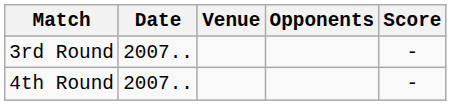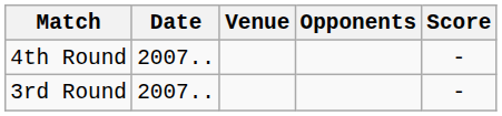 <table class="wikitable" style="text-align:center;">
 <tr>
 <th>Match</th>
 <th>Date</th>
 <th>Venue</th>
 <th>Opponents</th>
 <th>Score</th>
 </tr>
 <tr>
+<td>4th Round</td>
+<td>2007..</td>
+<td><a href='#'></a></td>
+<td><a href='#'></a></td>
+<td>-</td>
+</tr>
+<tr>
 <td>3rd Round</td>
 <td>2007..</td>
 <td><a href='#'></a></td>
 <td><a href='#'></a></td>
 <td>-</td>
 </tr>
-<tr>
-<td>4th Round</td>
-<td>2007..</td>
-<td><a href='#'></a></td>
-<td><a href='#'></a></td>
-<td>-</td>
-</tr>
 </table>
